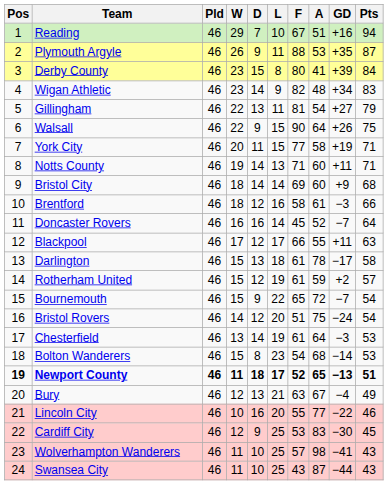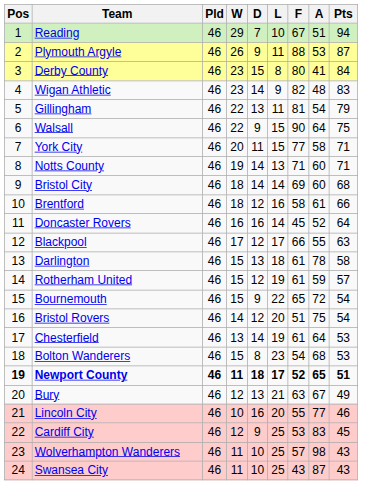 <table class="wikitable" style="text-align: center;">
 <tr>
 <th width=20>Pos</th>
 <th width=220>Team</th>
 <th width=20>Pld</th>
 <th width=20>W</th>
 <th width=20>D</th>
 <th width=20>L</th>
 <th width=20>F</th>
 <th width=20>A</th>
-<th width=20>GD</th>
 <th width=30>Pts</th>
 </tr>
 <tr bgcolor="#D0F0C0">
 <td>1</td>
 <td align="left"><a href='#'>Reading</a></td>
 <td>46</td>
 <td>29</td>
 <td>7</td>
 <td>10</td>
 <td>67</td>
 <td>51</td>
-<td>+16</td>
 <td>94</td>
 </tr>
 <tr style="background:#FFFF99;">
 <td>2</td>
 <td align="left"><a href='#'>Plymouth Argyle</a></td>
 <td>46</td>
 <td>26</td>
 <td>9</td>
 <td>11</td>
 <td>88</td>
 <td>53</td>
-<td>+35</td>
 <td>87</td>
 </tr>
 <tr style="background:#FFFF99;">
 <td>3</td>
 <td align="left"><a href='#'>Derby County</a></td>
 <td>46</td>
 <td>23</td>
 <td>15</td>
 <td>8</td>
 <td>80</td>
 <td>41</td>
-<td>+39</td>
 <td>84</td>
 </tr>
 <tr>
 <td>4</td>
 <td align="left"><a href='#'>Wigan Athletic</a></td>
 <td>46</td>
 <td>23</td>
 <td>14</td>
 <td>9</td>
 <td>82</td>
 <td>48</td>
-<td>+34</td>
 <td>83</td>
 </tr>
 <tr>
 <td>5</td>
 <td align="left"><a href='#'>Gillingham</a></td>
 <td>46</td>
 <td>22</td>
 <td>13</td>
 <td>11</td>
 <td>81</td>
 <td>54</td>
-<td>+27</td>
 <td>79</td>
 </tr>
 <tr>
 <td>6</td>
 <td align="left"><a href='#'>Walsall</a></td>
 <td>46</td>
 <td>22</td>
 <td>9</td>
 <td>15</td>
 <td>90</td>
 <td>64</td>
-<td>+26</td>
 <td>75</td>
 </tr>
 <tr>
 <td>7</td>
 <td align="left"><a href='#'>York City</a></td>
 <td>46</td>
 <td>20</td>
 <td>11</td>
 <td>15</td>
 <td>77</td>
 <td>58</td>
-<td>+19</td>
 <td>71</td>
 </tr>
 <tr>
 <td>8</td>
 <td align="left"><a href='#'>Notts County</a></td>
 <td>46</td>
 <td>19</td>
 <td>14</td>
 <td>13</td>
 <td>71</td>
 <td>60</td>
-<td>+11</td>
 <td>71</td>
 </tr>
 <tr>
 <td>9</td>
 <td align="left"><a href='#'>Bristol City</a></td>
 <td>46</td>
 <td>18</td>
 <td>14</td>
 <td>14</td>
 <td>69</td>
 <td>60</td>
-<td>+9</td>
 <td>68</td>
 </tr>
 <tr>
 <td>10</td>
 <td align="left"><a href='#'>Brentford</a></td>
 <td>46</td>
 <td>18</td>
 <td>12</td>
 <td>16</td>
 <td>58</td>
 <td>61</td>
-<td>−3</td>
 <td>66</td>
 </tr>
 <tr>
 <td>11</td>
 <td align="left"><a href='#'>Doncaster Rovers</a></td>
 <td>46</td>
 <td>16</td>
 <td>16</td>
 <td>14</td>
 <td>45</td>
 <td>52</td>
-<td>−7</td>
 <td>64</td>
 </tr>
 <tr>
 <td>12</td>
 <td align="left"><a href='#'>Blackpool</a></td>
 <td>46</td>
 <td>17</td>
 <td>12</td>
 <td>17</td>
 <td>66</td>
 <td>55</td>
-<td>+11</td>
 <td>63</td>
 </tr>
 <tr>
 <td>13</td>
 <td align="left"><a href='#'>Darlington</a></td>
 <td>46</td>
 <td>15</td>
 <td>13</td>
 <td>18</td>
 <td>61</td>
 <td>78</td>
-<td>−17</td>
 <td>58</td>
 </tr>
 <tr>
 <td>14</td>
 <td align="left"><a href='#'>Rotherham United</a></td>
 <td>46</td>
 <td>15</td>
 <td>12</td>
 <td>19</td>
 <td>61</td>
 <td>59</td>
-<td>+2</td>
 <td>57</td>
 </tr>
 <tr>
 <td>15</td>
 <td align="left"><a href='#'>Bournemouth</a></td>
 <td>46</td>
 <td>15</td>
 <td>9</td>
 <td>22</td>
 <td>65</td>
 <td>72</td>
-<td>−7</td>
 <td>54</td>
 </tr>
 <tr>
 <td>16</td>
 <td align="left"><a href='#'>Bristol Rovers</a></td>
 <td>46</td>
 <td>14</td>
 <td>12</td>
 <td>20</td>
 <td>51</td>
 <td>75</td>
-<td>−24</td>
 <td>54</td>
 </tr>
 <tr>
 <td>17</td>
 <td align="left"><a href='#'>Chesterfield</a></td>
 <td>46</td>
 <td>13</td>
 <td>14</td>
 <td>19</td>
 <td>61</td>
 <td>64</td>
-<td>−3</td>
 <td>53</td>
 </tr>
 <tr>
 <td>18</td>
 <td align="left"><a href='#'>Bolton Wanderers</a></td>
 <td>46</td>
 <td>15</td>
 <td>8</td>
 <td>23</td>
 <td>54</td>
 <td>68</td>
-<td>−14</td>
 <td>53</td>
 </tr>
 <tr>
 <td><strong>19</strong></td>
 <td align="left"><strong><a href='#'>Newport County</a></strong></td>
 <td><strong>46</strong></td>
 <td><strong>11</strong></td>
 <td><strong>18</strong></td>
 <td><strong>17</strong></td>
 <td><strong>52</strong></td>
 <td><strong>65</strong></td>
-<td><strong>−13</strong></td>
 <td><strong>51</strong></td>
 </tr>
 <tr>
 <td>20</td>
 <td align="left"><a href='#'>Bury</a></td>
 <td>46</td>
 <td>12</td>
 <td>13</td>
 <td>21</td>
 <td>63</td>
 <td>67</td>
-<td>−4</td>
 <td>49</td>
 </tr>
 <tr ! style="background:#FFCCCC;">
 <td>21</td>
 <td align="left"><a href='#'>Lincoln City</a></td>
 <td>46</td>
 <td>10</td>
 <td>16</td>
 <td>20</td>
 <td>55</td>
 <td>77</td>
-<td>−22</td>
 <td>46</td>
 </tr>
 <tr ! style="background:#FFCCCC;">
 <td>22</td>
 <td align="left"><a href='#'>Cardiff City</a></td>
 <td>46</td>
 <td>12</td>
 <td>9</td>
 <td>25</td>
 <td>53</td>
 <td>83</td>
-<td>−30</td>
 <td>45</td>
 </tr>
 <tr ! style="background:#FFCCCC;">
 <td>23</td>
 <td align="left"><a href='#'>Wolverhampton Wanderers</a></td>
 <td>46</td>
 <td>11</td>
 <td>10</td>
 <td>25</td>
 <td>57</td>
 <td>98</td>
-<td>−41</td>
 <td>43</td>
 </tr>
 <tr ! style="background:#FFCCCC;">
 <td>24</td>
 <td align="left"><a href='#'>Swansea City</a></td>
 <td>46</td>
 <td>11</td>
 <td>10</td>
 <td>25</td>
 <td>43</td>
 <td>87</td>
-<td>−44</td>
 <td>43</td>
 </tr>
 </table>
